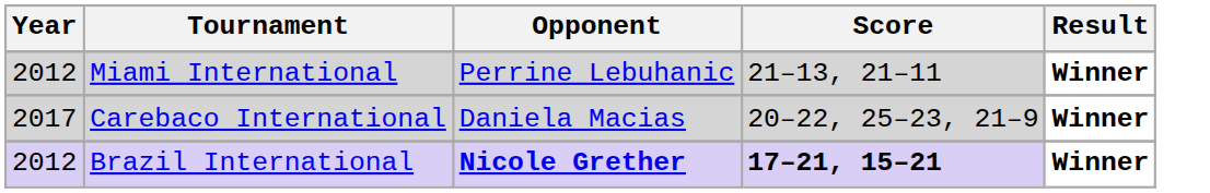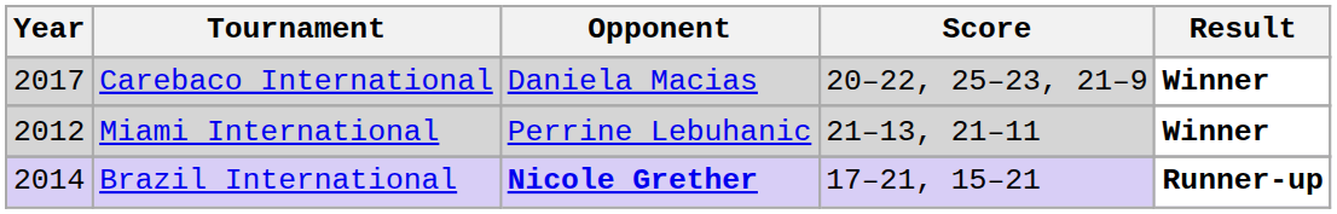 <table class="sortable wikitable" style="font-size: 90%;">
 <tr>
 <th>Year</th>
 <th>Tournament</th>
 <th>Opponent</th>
 <th>Score</th>
 <th>Result</th>
+</tr>
+<tr>
+</tr>
+<tr style="background:#D5D5D5">
+<td align="center">2017</td>
+<td align="left"><a href='#'>Carebaco International</a></td>
+<td align="left"> <a href='#'>Daniela Macias</a></td>
+<td align="left">20–22, 25–23, 21–9</td>
+<td style="text-align:left; background:white"> <strong>Winner</strong></td>
 </tr>
 <tr>
 </tr>
 <tr style="background:#D5D5D5">
 <td align="center">2012</td>
 <td align="left"><a href='#'>Miami International</a></td>
 <td align="left"> <a href='#'>Perrine Lebuhanic</a></td>
 <td align="left">21–13, 21–11</td>
 <td style="text-align:left; background:white"> <strong>Winner</strong></td>
 </tr>
 <tr>
 </tr>
-<tr style="background:#D5D5D5">
-<td align="center">2017</td>
-<td align="left"><a href='#'>Carebaco International</a></td>
-<td align="left"> <a href='#'>Daniela Macias</a></td>
-<td align="left">20–22, 25–23, 21–9</td>
-<td style="text-align:left; background:white"> <strong>Winner</strong></td>
-</tr>
-<tr>
-</tr>
 <tr style="background:#D8CEF6">
-<td align="center">2012</td>
+<td align="center">2014</td>
 <td align="left"><a href='#'>Brazil International</a></td>
 <td align="left"><strong> <a href='#'>Nicole Grether</a></strong></td>
-<td align="left"><strong>17–21, 15–21</strong></td>
-<td style="text-align:left; background:white"> <strong>Winner</strong></td>
+<td align="left">17–21, 15–21</td>
+<td style="text-align:left; background:white"> <strong>Runner-up</strong></td>
 </tr>
 </table>
